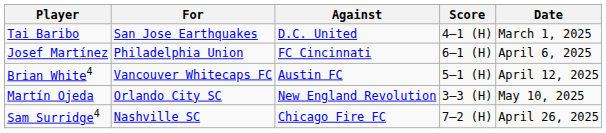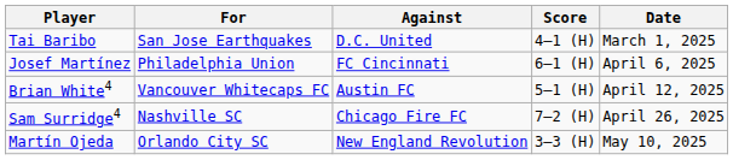 <table class="wikitable">
 <tr>
 <th>Player</th>
 <th>For</th>
 <th>Against</th>
 <th>Score</th>
 <th>Date</th>
 </tr>
 <tr>
 <td> <a href='#'>Tai Baribo</a></td>
 <td><a href='#'>San Jose Earthquakes</a></td>
 <td><a href='#'>D.C. United</a></td>
 <td>4–1 (H)</td>
 <td>March 1, 2025</td>
 </tr>
 <tr>
 <td> <a href='#'>Josef Martínez</a></td>
 <td><a href='#'>Philadelphia Union</a></td>
 <td><a href='#'>FC Cincinnati</a></td>
 <td>6–1 (H)</td>
 <td>April 6, 2025</td>
 </tr>
 <tr>
 <td> <a href='#'>Brian White</a><sup>4</sup></td>
 <td><a href='#'>Vancouver Whitecaps FC</a></td>
 <td><a href='#'>Austin FC</a></td>
 <td>5–1 (H)</td>
 <td>April 12, 2025</td>
 </tr>
 <tr>
+<td> <a href='#'>Sam Surridge</a><sup>4</sup></td>
+<td><a href='#'>Nashville SC</a></td>
+<td><a href='#'>Chicago Fire FC</a></td>
+<td>7–2 (H)</td>
+<td>April 26, 2025</td>
+</tr>
+<tr>
 <td> <a href='#'>Martín Ojeda</a></td>
 <td><a href='#'>Orlando City SC</a></td>
 <td><a href='#'>New England Revolution</a></td>
 <td>3–3 (H)</td>
 <td>May 10, 2025</td>
 </tr>
-<tr>
-<td> <a href='#'>Sam Surridge</a><sup>4</sup></td>
-<td><a href='#'>Nashville SC</a></td>
-<td><a href='#'>Chicago Fire FC</a></td>
-<td>7–2 (H)</td>
-<td>April 26, 2025</td>
-</tr>
 </table>
